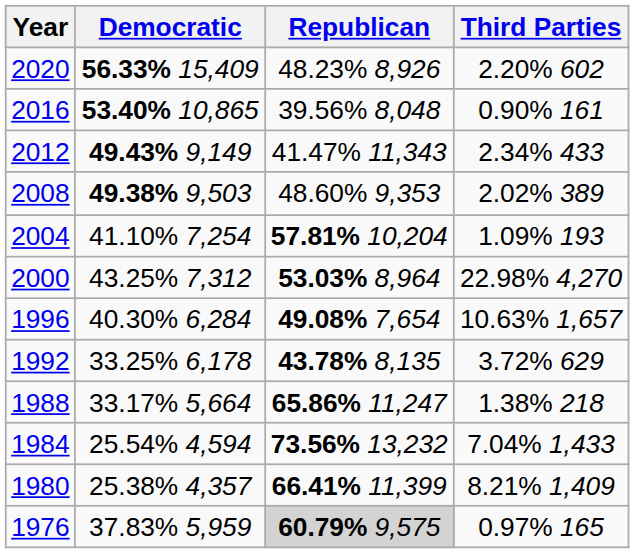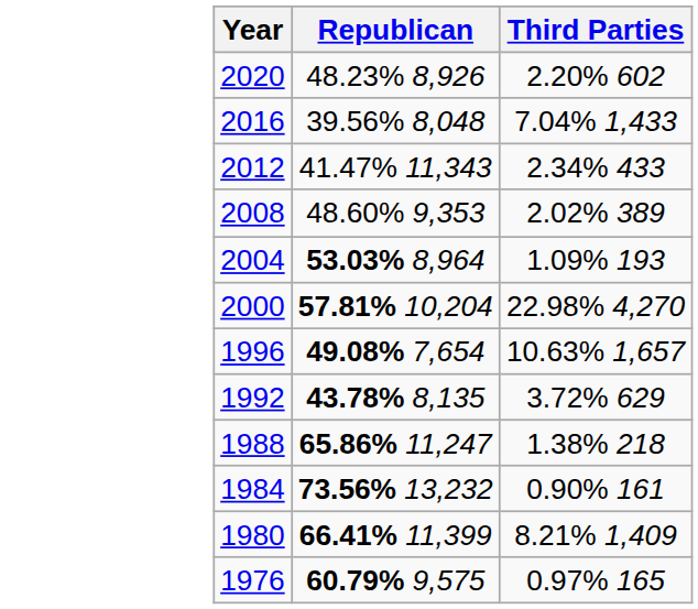 <table class="wikitable"  style="float:right; margin:1em; font-size:95%;">
 <tr style="background:lightgrey;">
 <th>Year</th>
-<th><a href='#'>Democratic</a></th>
 <th><a href='#'>Republican</a></th>
 <th><a href='#'>Third Parties</a></th>
 </tr>
 <tr>
 <td align="center" ><a href='#'>2020</a></td>
-<td align="center" ><strong>56.33%</strong> <em>15,409</em></td>
 <td align="center" >48.23% <em>8,926</em></td>
 <td align="center" >2.20% <em>602</em></td>
 </tr>
 <tr>
 <td align="center" ><a href='#'>2016</a></td>
-<td align="center" ><strong>53.40%</strong> <em>10,865</em></td>
 <td align="center" >39.56% <em>8,048</em></td>
-<td align="center" >0.90% <em>161</em></td>
+<td align="center" >7.04% <em>1,433</em></td>
 </tr>
 <tr>
 <td align="center" ><a href='#'>2012</a></td>
-<td align="center" ><strong>49.43%</strong> <em>9,149</em></td>
 <td align="center" >41.47% <em>11,343</em></td>
 <td align="center" >2.34% <em>433</em></td>
 </tr>
 <tr>
 <td align="center" ><a href='#'>2008</a></td>
-<td align="center" ><strong>49.38%</strong> <em>9,503</em></td>
 <td align="center" >48.60% <em>9,353</em></td>
 <td align="center" >2.02% <em>389</em></td>
 </tr>
 <tr>
 <td align="center" ><a href='#'>2004</a></td>
-<td align="center" >41.10% <em>7,254</em></td>
-<td align="center" ><strong>57.81%</strong> <em>10,204</em></td>
+<td align="center" ><strong>53.03%</strong> <em>8,964</em></td>
 <td align="center" >1.09% <em>193</em></td>
 </tr>
 <tr>
 <td align="center" ><a href='#'>2000</a></td>
-<td align="center" >43.25% <em>7,312</em></td>
-<td align="center" ><strong>53.03%</strong> <em>8,964</em></td>
+<td align="center" ><strong>57.81%</strong> <em>10,204</em></td>
 <td align="center" >22.98% <em>4,270</em></td>
 </tr>
 <tr>
 <td align="center" ><a href='#'>1996</a></td>
-<td align="center" >40.30% <em>6,284</em></td>
 <td align="center" ><strong>49.08%</strong> <em>7,654</em></td>
 <td align="center" >10.63% <em>1,657</em></td>
 </tr>
 <tr>
 <td align="center" ><a href='#'>1992</a></td>
-<td align="center" >33.25% <em>6,178</em></td>
 <td align="center" ><strong>43.78%</strong> <em>8,135</em></td>
 <td align="center" >3.72% <em>629</em></td>
 </tr>
 <tr>
 <td align="center" ><a href='#'>1988</a></td>
-<td align="center" >33.17% <em>5,664</em></td>
 <td align="center" ><strong>65.86%</strong> <em>11,247</em></td>
 <td align="center" >1.38% <em>218</em></td>
 </tr>
 <tr>
 <td align="center" ><a href='#'>1984</a></td>
-<td align="center" >25.54% <em>4,594</em></td>
 <td align="center" ><strong>73.56%</strong> <em>13,232</em></td>
-<td align="center" >7.04% <em>1,433</em></td>
+<td align="center" >0.90% <em>161</em></td>
 </tr>
 <tr>
 <td align="center" ><a href='#'>1980</a></td>
-<td align="center" >25.38% <em>4,357</em></td>
 <td align="center" ><strong>66.41%</strong> <em>11,399</em></td>
 <td align="center" >8.21% <em>1,409</em></td>
 </tr>
 <tr>
 <td align="center" ><a href='#'>1976</a></td>
-<td align="center" >37.83% <em>5,959</em></td>
-<td align="center"  style="background: lightgrey;"><strong>60.79%</strong> <em>9,575</em></td>
+<td align="center" ><strong>60.79%</strong> <em>9,575</em></td>
 <td align="center" >0.97% <em>165</em></td>
 </tr>
 </table>
